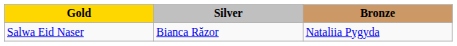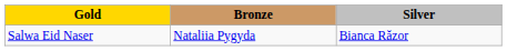 <table class="wikitable" style="text-align:left">
 <tr align="center">
 <td width=200 bgcolor=gold><strong>Gold</strong></td>
+<td width=200 bgcolor=CC9966><strong>Bronze</strong></td>
 <td width=200 bgcolor=silver><strong>Silver</strong></td>
-<td width=200 bgcolor=CC9966><strong>Bronze</strong></td>
 </tr>
 <tr>
 <td><a href='#'>Salwa Eid Naser</a><br><em></em></td>
+<td><a href='#'>Nataliia Pygyda</a><br><em></em></td>
 <td><a href='#'>Bianca Răzor</a><br><em></em></td>
-<td><a href='#'>Nataliia Pygyda</a><br><em></em></td>
 </tr>
 </table>
